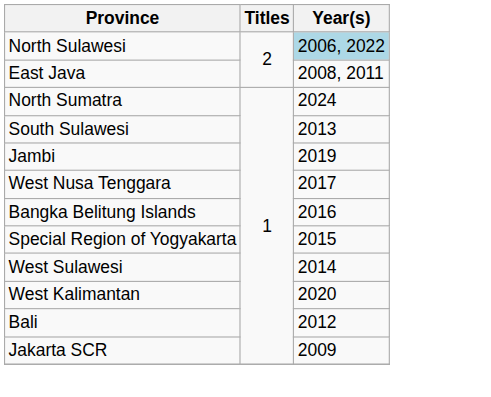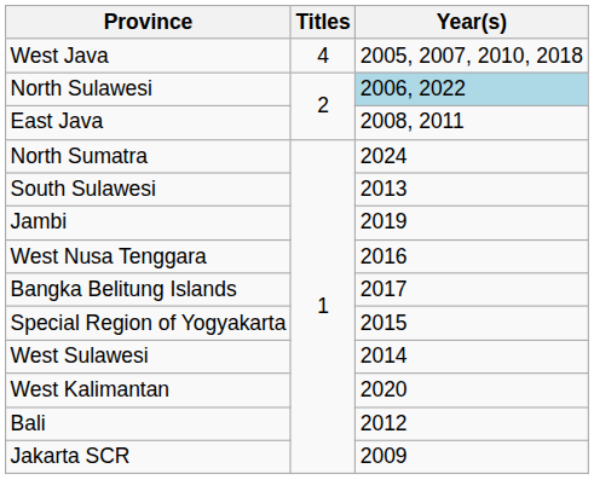 <table class="wikitable">
 <tr>
 <th>Province</th>
 <th>Titles</th>
 <th>Year(s)</th>
+</tr>
+<tr>
+<td>West Java</td>
+<td style="text-align:center;">4</td>
+<td>2005, 2007, 2010, 2018</td>
 </tr>
 <tr>
 <td>North Sulawesi</td>
 <td rowspan="2" style="text-align:center;">2</td>
 <td style="background: lightblue;">2006, 2022</td>
 </tr>
 <tr>
 <td>East Java</td>
 <td>2008, 2011</td>
 </tr>
 <tr>
 <td>North Sumatra</td>
 <td rowspan="10" style="text-align:center;">1</td>
 <td>2024</td>
 </tr>
 <tr>
 <td>South Sulawesi</td>
 <td>2013</td>
 </tr>
 <tr>
 <td>Jambi</td>
 <td>2019</td>
 </tr>
 <tr>
 <td>West Nusa Tenggara</td>
-<td>2017</td>
+<td>2016</td>
 </tr>
 <tr>
 <td>Bangka Belitung Islands</td>
-<td>2016</td>
+<td>2017</td>
 </tr>
 <tr>
 <td>Special Region of Yogyakarta</td>
 <td>2015</td>
 </tr>
 <tr>
 <td>West Sulawesi</td>
 <td>2014</td>
 </tr>
 <tr>
 <td>West Kalimantan</td>
 <td>2020</td>
 </tr>
 <tr>
 <td>Bali</td>
 <td>2012</td>
 </tr>
 <tr>
 <td>Jakarta SCR</td>
 <td>2009</td>
 </tr>
 <tr>
 </tr>
 </table>
